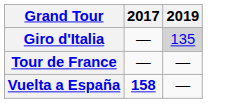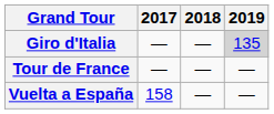 <table class="wikitable plainrowheaders">
 <tr>
 <th scope="col"><a href='#'>Grand Tour</a></th>
 <th scope="col">2017</th>
+<th scope="col">2018</th>
 <th scope="col">2019</th>
 </tr>
 <tr style="text-align:center;">
 <th scope="row"> <a href='#'>Giro d'Italia</a></th>
+<td>—</td>
 <td>—</td>
 <td style="background: lightgrey;"><a href='#'>135</a></td>
 </tr>
 <tr style="text-align:center;">
 <th scope="row"> <a href='#'>Tour de France</a></th>
 <td>—</td>
 <td>—</td>
+<td>—</td>
 </tr>
 <tr style="text-align:center;">
 <th scope="row"> <a href='#'>Vuelta a España</a></th>
-<td><strong><a href='#'>158</a></strong></td>
+<td><a href='#'>158</a></td>
+<td>—</td>
 <td>—</td>
 </tr>
 </table>
